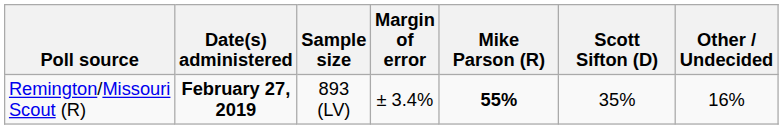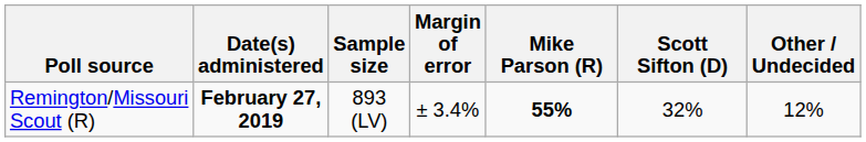 <table class="wikitable" style="font-size:90%;text-align:center;">
 <tr valign=bottom>
 <th>Poll source</th>
 <th>Date(s)<br>administered</th>
 <th>Sample<br>size</th>
 <th>Margin<br>of error</th>
 <th style="width:100px;">Mike<br>Parson (R)</th>
 <th style="width:100px;">Scott<br>Sifton (D)</th>
 <th>Other /<br>Undecided</th>
 </tr>
 <tr>
 <td style="text-align:left;"><a href='#'>Remington</a>/<a href='#'>Missouri Scout</a> (R)</td>
 <td><strong>February 27, 2019</strong></td>
 <td>893 (LV)</td>
 <td>± 3.4%</td>
 <td><strong>55%</strong></td>
-<td>35%</td>
-<td>16%</td>
+<td>32%</td>
+<td>12%</td>
 </tr>
 </table>
